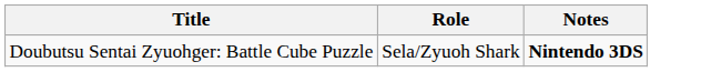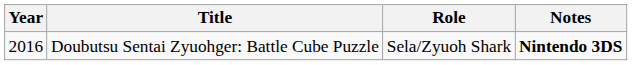 <table class="wikitable sortable">
 <tr>
+<th>Year</th>
 <th>Title</th>
 <th>Role</th>
 <th class="unsortable">Notes</th>
 </tr>
 <tr>
+<td>2016</td>
 <td>Doubutsu Sentai Zyuohger: Battle Cube Puzzle</td>
 <td>Sela/Zyuoh Shark</td>
 <td><strong>Nintendo 3DS</strong></td>
 </tr>
 </table>
